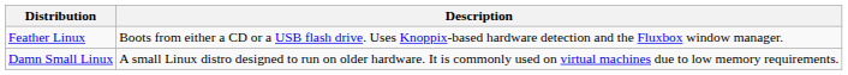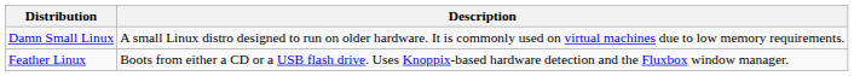 <table class="wikitable">
 <tr>
 <th>Distribution</th>
 <th>Description</th>
 </tr>
 <tr>
+<td><a href='#'>Damn Small Linux</a></td>
+<td>A small Linux distro designed to run on older hardware. It is commonly used on <a href='#'>virtual machines</a> due to low memory requirements.</td>
+</tr>
+<tr>
 <td><a href='#'>Feather Linux</a></td>
 <td>Boots from either a CD or a <a href='#'>USB flash drive</a>. Uses <a href='#'>Knoppix</a>-based hardware detection and the <a href='#'>Fluxbox</a> window manager.</td>
 </tr>
-<tr>
-<td><a href='#'>Damn Small Linux</a></td>
-<td>A small Linux distro designed to run on older hardware. It is commonly used on <a href='#'>virtual machines</a> due to low memory requirements.</td>
-</tr>
 </table>
